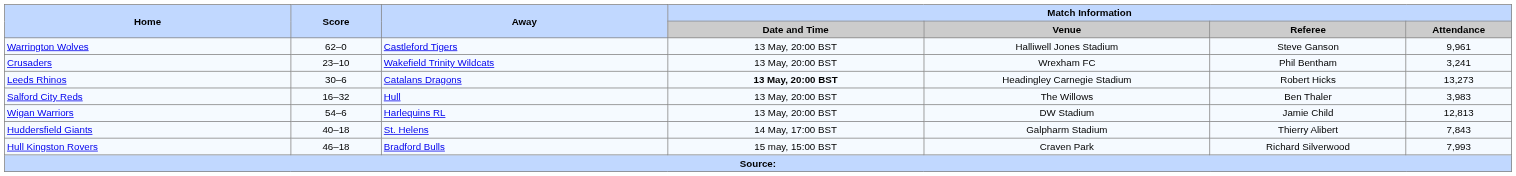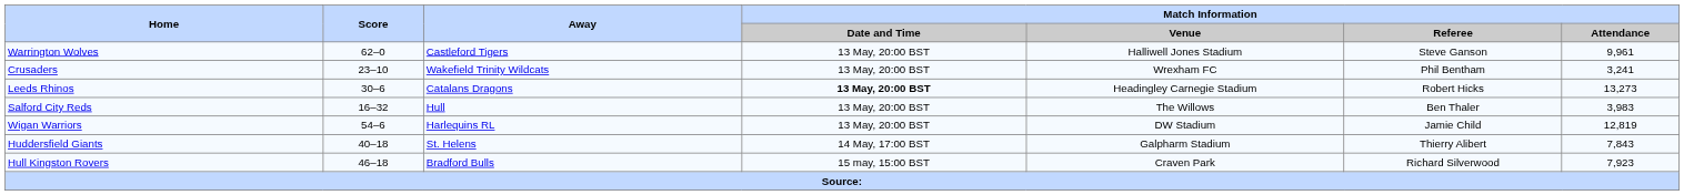 <table border="1" cellpadding="3" cellspacing="0" style="border-collapse:collapse; font-size:80%; text-align:center; width:100%;">
 <tr style="background:#c1d8ff;">
 <th rowspan="2" style="width:19%;">Home</th>
 <th rowspan="2" style="width:6%;">Score</th>
 <th rowspan="2" style="width:19%;">Away</th>
 <th colspan=6>Match Information</th>
 </tr>
 <tr style="background:#ccc;">
 <th width=17%>Date and Time</th>
 <th width=19%>Venue</th>
 <th width=13%>Referee</th>
 <th width=7%>Attendance</th>
 </tr>
 <tr style="background:#f5faff;">
 <td align=left> <a href='#'>Warrington Wolves</a></td>
 <td>62–0</td>
 <td align=left> <a href='#'>Castleford Tigers</a></td>
 <td>13 May, 20:00 BST</td>
 <td>Halliwell Jones Stadium</td>
 <td>Steve Ganson</td>
 <td>9,961</td>
 </tr>
 <tr style="background:#f5faff;">
 <td align=left> <a href='#'>Crusaders</a></td>
 <td>23–10</td>
 <td align=left> <a href='#'>Wakefield Trinity Wildcats</a></td>
 <td>13 May, 20:00 BST</td>
 <td>Wrexham FC</td>
 <td>Phil Bentham</td>
 <td>3,241</td>
 </tr>
 <tr style="background:#f5faff;">
 <td align=left> <a href='#'>Leeds Rhinos</a></td>
 <td>30–6</td>
 <td align=left> <a href='#'>Catalans Dragons</a></td>
 <td><strong>13 May, 20:00 BST</strong></td>
 <td>Headingley Carnegie Stadium</td>
 <td>Robert Hicks</td>
 <td>13,273</td>
 </tr>
 <tr style="background:#f5faff;">
 <td align=left> <a href='#'>Salford City Reds</a></td>
 <td>16–32</td>
 <td align=left> <a href='#'>Hull</a></td>
 <td>13 May, 20:00 BST</td>
 <td>The Willows</td>
 <td>Ben Thaler</td>
 <td>3,983</td>
 </tr>
 <tr style="background:#f5faff;">
 <td align=left> <a href='#'>Wigan Warriors</a></td>
 <td>54–6</td>
 <td align=left> <a href='#'>Harlequins RL</a></td>
 <td>13 May, 20:00 BST</td>
 <td>DW Stadium</td>
 <td>Jamie Child</td>
-<td>12,813</td>
+<td>12,819</td>
 </tr>
 <tr style="background:#f5faff;">
 <td align=left> <a href='#'>Huddersfield Giants</a></td>
 <td>40–18</td>
 <td align=left> <a href='#'>St. Helens</a></td>
 <td>14 May, 17:00 BST</td>
 <td>Galpharm Stadium</td>
 <td>Thierry Alibert</td>
 <td>7,843</td>
 </tr>
 <tr style="background:#f5faff;">
 <td align=left> <a href='#'>Hull Kingston Rovers</a></td>
 <td>46–18</td>
 <td align=left> <a href='#'>Bradford Bulls</a></td>
 <td>15 may, 15:00 BST</td>
 <td>Craven Park</td>
 <td>Richard Silverwood</td>
-<td>7,993</td>
+<td>7,923</td>
 </tr>
 <tr style="background:#c1d8ff;">
 <th colspan=12>Source:</th>
 </tr>
 </table>
